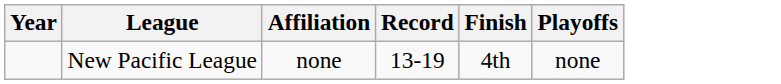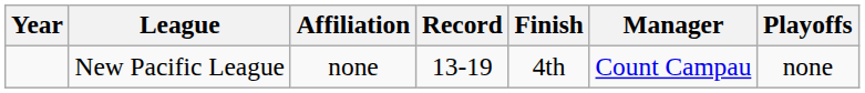 <table class="wikitable" style="text-align:center">
 <tr>
 <th>Year</th>
 <th>League</th>
 <th>Affiliation</th>
 <th>Record</th>
 <th>Finish</th>
+<th>Manager</th>
 <th>Playoffs</th>
 </tr>
 <tr>
 <td></td>
 <td>New Pacific League</td>
 <td>none</td>
 <td>13-19</td>
 <td>4th</td>
+<td><a href='#'>Count Campau</a></td>
 <td>none</td>
 </tr>
 </table>
